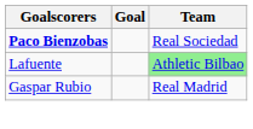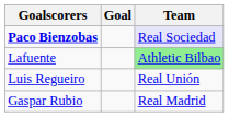 <table class="wikitable">
 <tr>
 <th>Goalscorers</th>
 <th>Goal</th>
 <th>Team</th>
 </tr>
 <tr>
 <td> <strong><a href='#'>Paco Bienzobas</a></strong></td>
 <td></td>
-<td><a href='#'>Real Sociedad</a></td>
+<td style="background: lavender;"><a href='#'>Real Sociedad</a></td>
 </tr>
 <tr>
 <td> <a href='#'>Lafuente</a></td>
 <td></td>
 <td style="background: lightgreen;"><a href='#'>Athletic Bilbao</a></td>
 </tr>
 <tr>
+<td> <a href='#'>Luis Regueiro</a></td>
+<td></td>
+<td><a href='#'>Real Unión</a></td>
+</tr>
+<tr>
 <td> <a href='#'>Gaspar Rubio</a></td>
 <td></td>
 <td><a href='#'>Real Madrid</a></td>
 </tr>
 </table>
